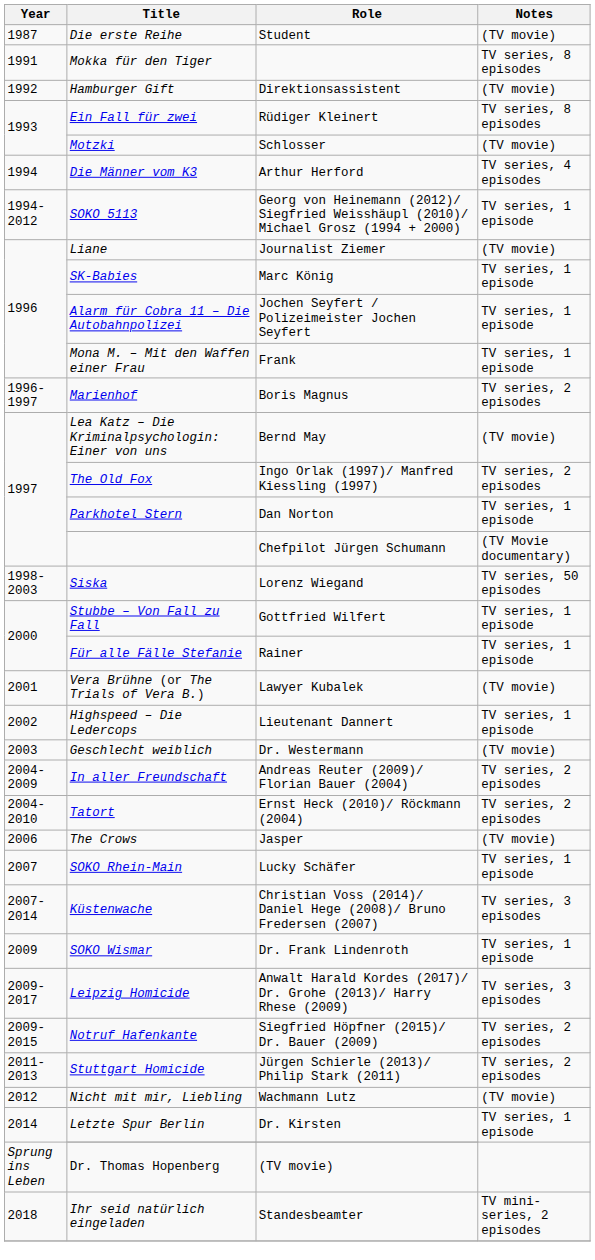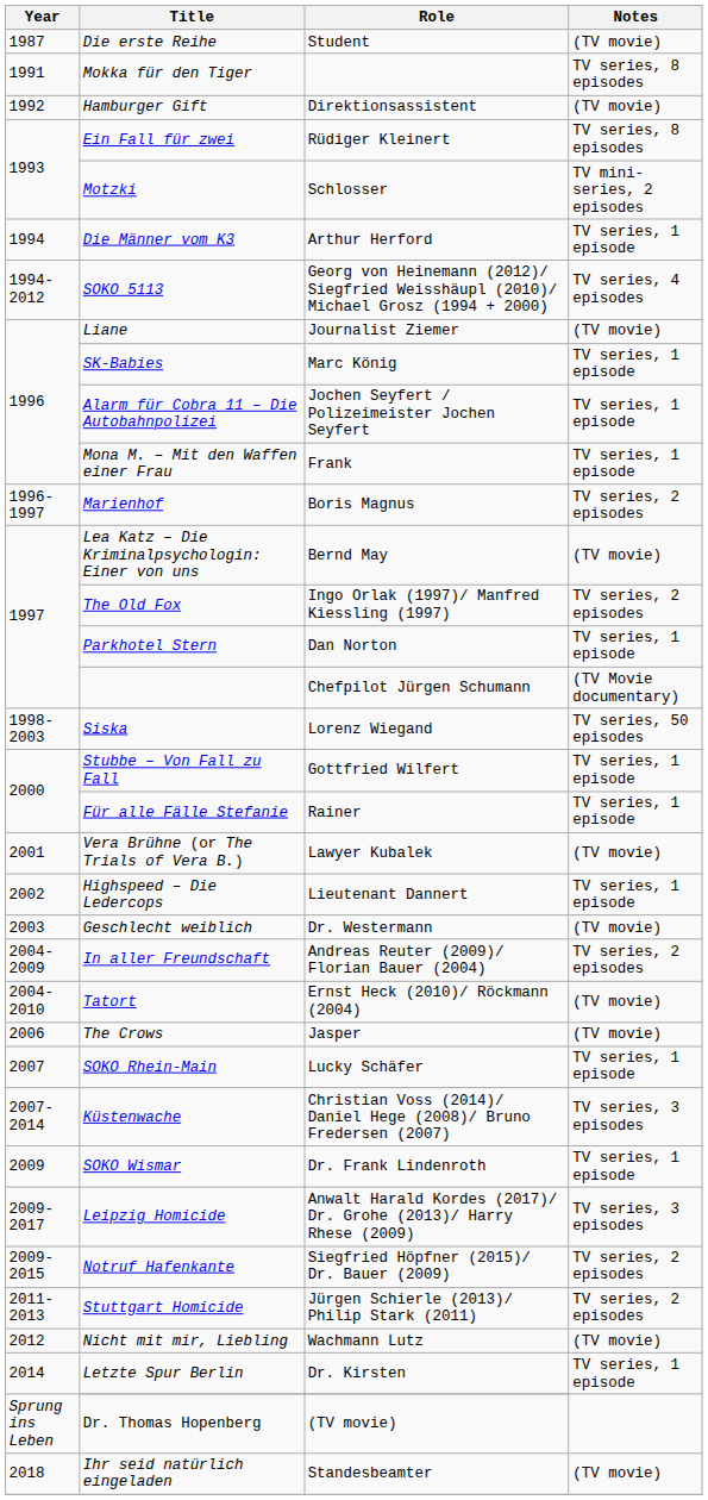 <table class="wikitable sortable">
 <tr>
 <th>Year</th>
 <th>Title</th>
 <th>Role</th>
 <th>Notes</th>
 </tr>
 <tr>
 <td>1987</td>
 <td><em>Die erste Reihe</em></td>
 <td>Student</td>
 <td>(TV movie)</td>
 </tr>
 <tr>
 <td>1991</td>
 <td><em>Mokka für den Tiger</em></td>
 <td></td>
 <td>TV series, 8 episodes</td>
 </tr>
 <tr>
 <td>1992</td>
 <td><em>Hamburger Gift</em></td>
 <td>Direktionsassistent</td>
 <td>(TV movie)</td>
 </tr>
 <tr>
 <td rowspan=2>1993</td>
 <td><em><a href='#'>Ein Fall für zwei</a></em></td>
 <td>Rüdiger Kleinert</td>
 <td>TV series, 8 episodes</td>
 </tr>
 <tr>
 <td><em><a href='#'>Motzki</a></em></td>
 <td>Schlosser</td>
-<td>(TV movie)</td>
+<td>TV mini-series, 2 episodes</td>
 </tr>
 <tr>
 <td>1994</td>
 <td><em><a href='#'>Die Männer vom K3</a></em></td>
 <td>Arthur Herford</td>
-<td>TV series, 4 episodes</td>
+<td>TV series, 1 episode</td>
 </tr>
 <tr>
 <td>1994-2012</td>
 <td><em><a href='#'>SOKO 5113</a></em></td>
 <td>Georg von Heinemann (2012)/ Siegfried Weisshäupl (2010)/ Michael Grosz (1994 + 2000)</td>
-<td>TV series, 1 episode</td>
+<td>TV series, 4 episodes</td>
 </tr>
 <tr>
 <td rowspan=4>1996</td>
 <td><em>Liane</em></td>
 <td>Journalist Ziemer</td>
 <td>(TV movie)</td>
 </tr>
 <tr>
 <td><em><a href='#'>SK-Babies</a></em></td>
 <td>Marc König</td>
 <td>TV series, 1 episode</td>
 </tr>
 <tr>
 <td><em><a href='#'>Alarm für Cobra 11 – Die Autobahnpolizei</a></em></td>
 <td>Jochen Seyfert / Polizeimeister Jochen Seyfert</td>
 <td>TV series, 1 episode</td>
 </tr>
 <tr>
 <td><em>Mona M. – Mit den Waffen einer Frau</em></td>
 <td>Frank</td>
 <td>TV series, 1 episode</td>
 </tr>
 <tr>
 <td>1996-1997</td>
 <td><em><a href='#'>Marienhof</a></em></td>
 <td>Boris Magnus</td>
 <td>TV series, 2 episodes</td>
 </tr>
 <tr>
 <td rowspan=4>1997</td>
 <td><em>Lea Katz – Die Kriminalpsychologin: Einer von uns</em></td>
 <td>Bernd May</td>
 <td>(TV movie)</td>
 </tr>
 <tr>
 <td><em><a href='#'>The Old Fox</a></em></td>
 <td>Ingo Orlak (1997)/ Manfred Kiessling (1997)</td>
 <td>TV series, 2 episodes</td>
 </tr>
 <tr>
 <td><em><a href='#'>Parkhotel Stern</a></em></td>
 <td>Dan Norton</td>
 <td>TV series, 1 episode</td>
 </tr>
 <tr>
 <td><em></em></td>
 <td>Chefpilot Jürgen Schumann</td>
 <td>(TV Movie documentary)</td>
 </tr>
 <tr>
 <td>1998-2003</td>
 <td><em><a href='#'>Siska</a></em></td>
 <td>Lorenz Wiegand</td>
 <td>TV series, 50 episodes</td>
 </tr>
 <tr>
 <td rowspan=2>2000</td>
 <td><em><a href='#'>Stubbe – Von Fall zu Fall</a></em></td>
 <td>Gottfried Wilfert</td>
 <td>TV series, 1 episode</td>
 </tr>
 <tr>
 <td><em><a href='#'>Für alle Fälle Stefanie</a></em></td>
 <td>Rainer</td>
 <td>TV series, 1 episode</td>
 </tr>
 <tr>
 <td>2001</td>
 <td><em>Vera Brühne</em> (or <em>The Trials of Vera B.</em>)</td>
 <td>Lawyer Kubalek</td>
 <td>(TV movie)</td>
 </tr>
 <tr>
 <td>2002</td>
 <td><em>Highspeed – Die Ledercops</em></td>
 <td>Lieutenant Dannert</td>
 <td>TV series, 1 episode</td>
 </tr>
 <tr>
 <td>2003</td>
 <td><em>Geschlecht weiblich</em></td>
 <td>Dr. Westermann</td>
 <td>(TV movie)</td>
 </tr>
 <tr>
 <td>2004-2009</td>
 <td><em><a href='#'>In aller Freundschaft</a></em></td>
 <td>Andreas Reuter (2009)/ Florian Bauer (2004)</td>
 <td>TV series, 2 episodes</td>
 </tr>
 <tr>
 <td>2004-2010</td>
 <td><em><a href='#'>Tatort</a></em></td>
 <td>Ernst Heck (2010)/ Röckmann (2004)</td>
-<td>TV series, 2 episodes</td>
+<td>(TV movie)</td>
 </tr>
 <tr>
 <td>2006</td>
 <td><em>The Crows</em></td>
 <td>Jasper</td>
 <td>(TV movie)</td>
 </tr>
 <tr>
 <td>2007</td>
 <td><em><a href='#'>SOKO Rhein-Main</a></em></td>
 <td>Lucky Schäfer</td>
 <td>TV series, 1 episode</td>
 </tr>
 <tr>
 <td>2007-2014</td>
 <td><em><a href='#'>Küstenwache</a></em></td>
 <td>Christian Voss (2014)/ Daniel Hege (2008)/ Bruno Fredersen (2007)</td>
 <td>TV series, 3 episodes</td>
 </tr>
 <tr>
 <td>2009</td>
 <td><em><a href='#'>SOKO Wismar</a></em></td>
 <td>Dr. Frank Lindenroth</td>
 <td>TV series, 1 episode</td>
 </tr>
 <tr>
 <td>2009-2017</td>
 <td><em><a href='#'>Leipzig Homicide</a></em></td>
 <td>Anwalt Harald Kordes (2017)/ Dr. Grohe (2013)/ Harry Rhese (2009)</td>
 <td>TV series, 3 episodes</td>
 </tr>
 <tr>
 <td>2009-2015</td>
 <td><em><a href='#'>Notruf Hafenkante</a></em></td>
 <td>Siegfried Höpfner (2015)/ Dr. Bauer (2009)</td>
 <td>TV series, 2 episodes</td>
 </tr>
 <tr>
 <td>2011-2013</td>
 <td><em><a href='#'>Stuttgart Homicide</a></em></td>
 <td>Jürgen Schierle (2013)/ Philip Stark (2011)</td>
 <td>TV series, 2 episodes</td>
 </tr>
 <tr>
 <td>2012</td>
 <td><em>Nicht mit mir, Liebling</em></td>
 <td>Wachmann Lutz</td>
 <td>(TV movie)</td>
 </tr>
 <tr>
 <td rowspan=2>2014</td>
 <td><em>Letzte Spur Berlin</em></td>
 <td>Dr. Kirsten</td>
 <td>TV series, 1 episode</td>
 </tr>
 <tr>
 </tr>
 <tr>
 <td><em>Sprung ins Leben</em></td>
 <td>Dr. Thomas Hopenberg</td>
 <td>(TV movie)</td>
 </tr>
 <tr>
 <td>2018</td>
 <td><em>Ihr seid natürlich eingeladen</em></td>
 <td>Standesbeamter</td>
-<td>TV mini-series, 2 episodes</td>
+<td>(TV movie)</td>
 </tr>
 <tr>
 </tr>
 </table>
